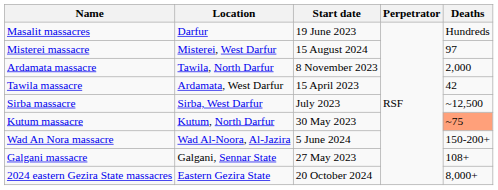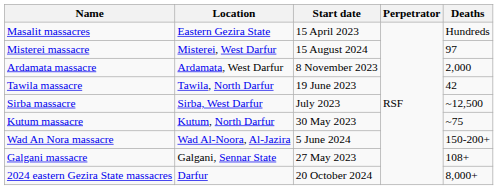 <table class="wikitable sortable">
 <tr>
 <th>Name</th>
 <th>Location</th>
 <th>Start date</th>
 <th>Perpetrator</th>
 <th>Deaths</th>
 </tr>
 <tr 2023 Darfur Genocide>
 <td><a href='#'>Masalit massacres</a></td>
-<td><a href='#'>Darfur</a></td>
-<td>19 June 2023</td>
+<td><a href='#'>Eastern Gezira State</a></td>
+<td>15 April 2023</td>
 <td rowspan="9">RSF</td>
 <td>Hundreds</td>
 </tr>
 <tr>
 <td><a href='#'>Misterei massacre</a></td>
 <td><a href='#'>Misterei</a>, <a href='#'>West Darfur</a></td>
 <td>15 August 2024</td>
 <td>97</td>
 </tr>
 <tr>
 <td><a href='#'>Ardamata massacre</a></td>
-<td><a href='#'>Tawila</a>, <a href='#'>North Darfur</a></td>
+<td><a href='#'>Ardamata</a>, West Darfur</td>
 <td>8 November 2023</td>
 <td>2,000</td>
 </tr>
 <tr>
 <td><a href='#'>Tawila massacre</a></td>
-<td><a href='#'>Ardamata</a>, West Darfur</td>
-<td>15 April 2023</td>
+<td><a href='#'>Tawila</a>, <a href='#'>North Darfur</a></td>
+<td>19 June 2023</td>
 <td>42</td>
 </tr>
 <tr>
 <td><a href='#'>Sirba massacre</a></td>
 <td><a href='#'>Sirba, West Darfur</a></td>
 <td>July 2023</td>
 <td>~12,500</td>
 </tr>
 <tr>
 <td><a href='#'>Kutum massacre</a></td>
 <td><a href='#'>Kutum</a>, <a href='#'>North Darfur</a></td>
 <td>30 May 2023</td>
-<td style="background: lightsalmon;">~75</td>
+<td>~75</td>
 </tr>
 <tr>
 <td><a href='#'>Wad An Nora massacre</a></td>
 <td><a href='#'>Wad Al-Noora</a>, <a href='#'>Al-Jazira</a></td>
 <td>5 June 2024</td>
 <td>150-200+</td>
 </tr>
 <tr>
 <td><a href='#'>Galgani massacre</a></td>
 <td>Galgani, <a href='#'>Sennar State</a></td>
 <td>27 May 2023</td>
 <td>108+</td>
 </tr>
 <tr>
 <td><a href='#'>2024 eastern Gezira State massacres</a></td>
-<td><a href='#'>Eastern Gezira State</a></td>
+<td><a href='#'>Darfur</a></td>
 <td>20 October 2024</td>
 <td>8,000+</td>
 </tr>
 </table>
